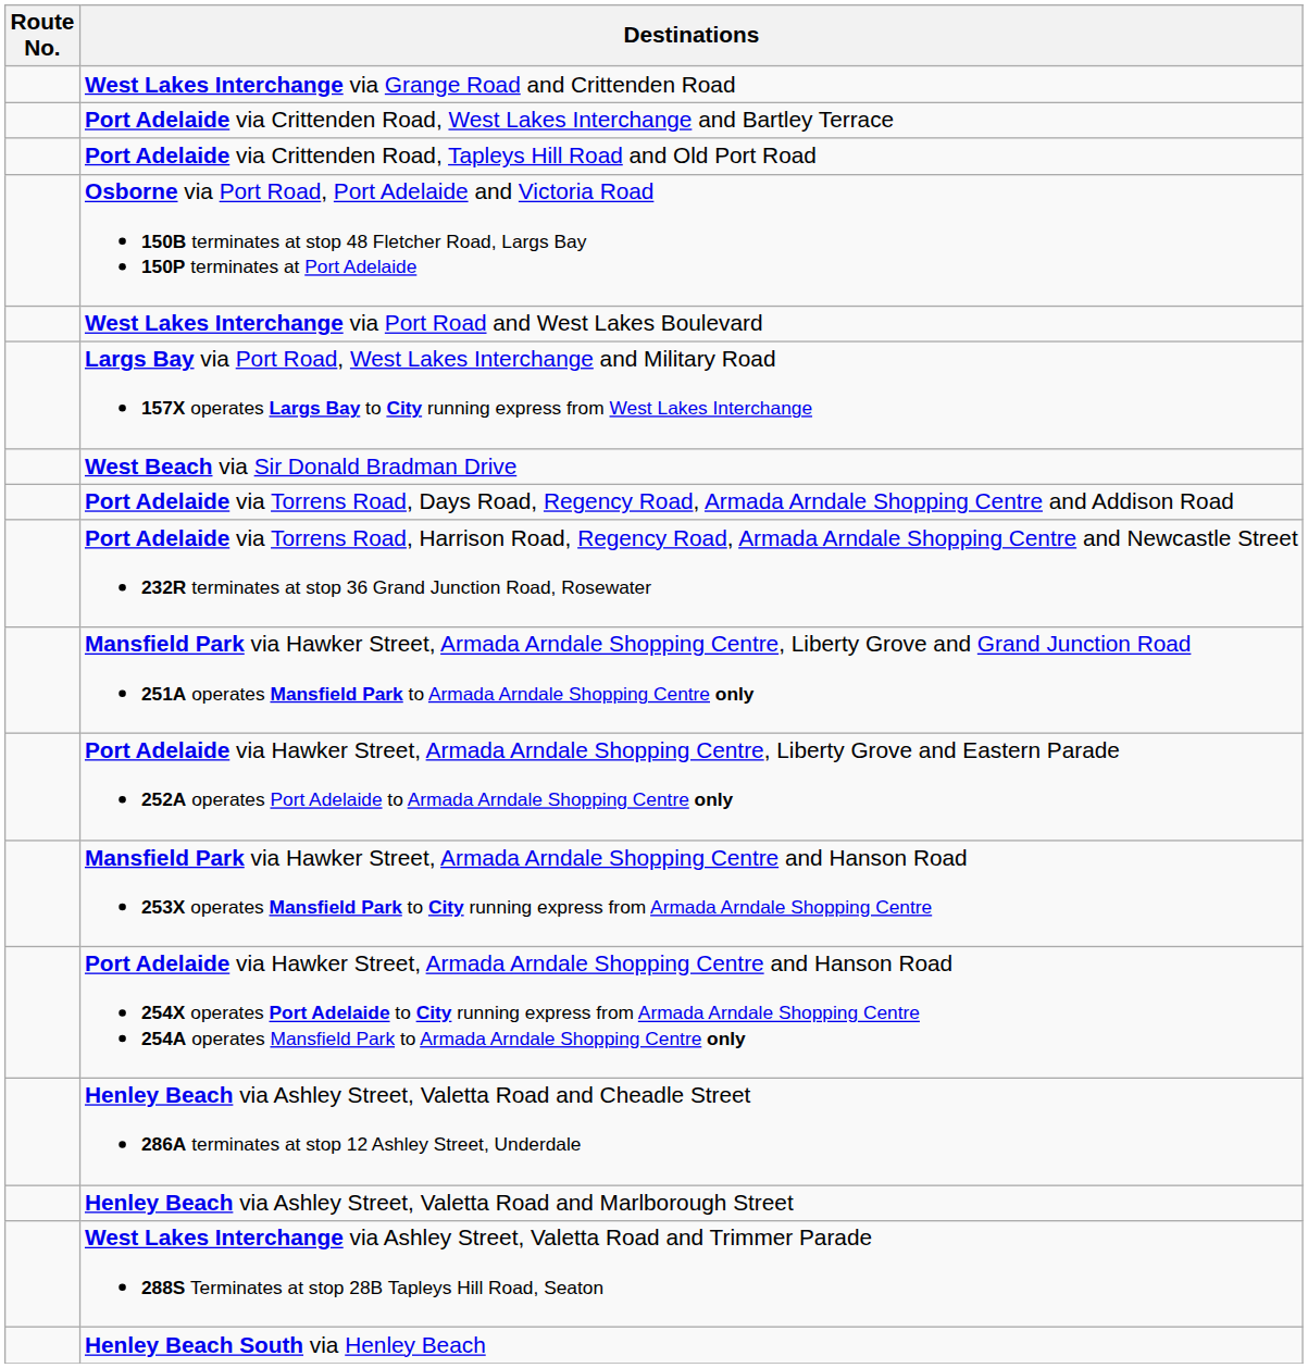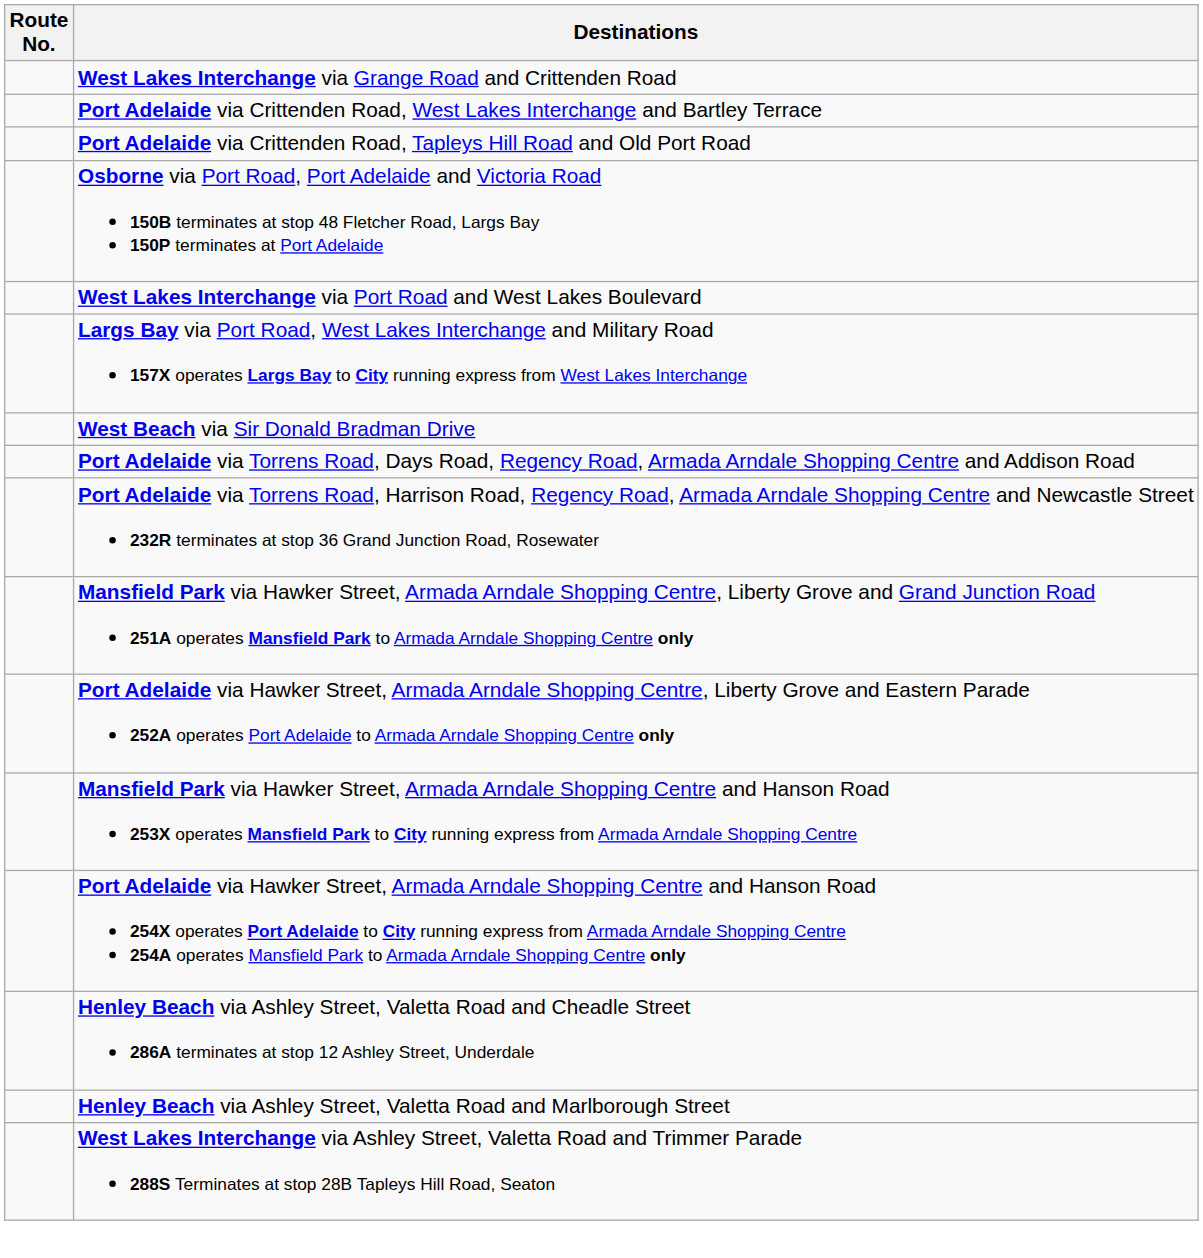 <table class="wikitable">
 <tr>
 <th>Route<br>No.</th>
 <th>Destinations</th>
 </tr>
 <tr>
 <td></td>
 <td><strong><a href='#'>West Lakes Interchange</a></strong> via <a href='#'>Grange Road</a> and Crittenden Road</td>
 </tr>
 <tr>
 <td></td>
 <td><strong><a href='#'>Port Adelaide</a></strong> via Crittenden Road, <a href='#'>West Lakes Interchange</a> and Bartley Terrace</td>
 </tr>
 <tr>
 <td></td>
 <td><strong><a href='#'>Port Adelaide</a></strong> via Crittenden Road, <a href='#'>Tapleys Hill Road</a> and Old Port Road</td>
 </tr>
 <tr>
 <td></td>
 <td><strong><a href='#'>Osborne</a></strong> via <a href='#'>Port Road</a>, <a href='#'>Port Adelaide</a> and <a href='#'>Victoria Road</a><br><ul><li><small> <strong>150B</strong> terminates at stop 48 Fletcher Road, Largs Bay</small></li><li><small> <strong>150P</strong> terminates at <a href='#'>Port Adelaide</a> </small></li></ul></td>
 </tr>
 <tr>
 <td></td>
 <td><strong><a href='#'>West Lakes Interchange</a></strong> via <a href='#'>Port Road</a> and West Lakes Boulevard</td>
 </tr>
 <tr>
 <td></td>
 <td><strong><a href='#'>Largs Bay</a></strong> via <a href='#'>Port Road</a>, <a href='#'>West Lakes Interchange</a> and Military Road<br><ul><li><small><strong>157X</strong> operates <strong><a href='#'>Largs Bay</a></strong> to <strong><a href='#'>City</a></strong> running express from <a href='#'>West Lakes Interchange</a></small></li></ul></td>
 </tr>
 <tr>
 <td></td>
 <td><strong><a href='#'>West Beach</a></strong> via <a href='#'>Sir Donald Bradman Drive</a></td>
 </tr>
 <tr>
 <td></td>
 <td><strong><a href='#'>Port Adelaide</a></strong> via <a href='#'>Torrens Road</a>, Days Road, <a href='#'>Regency Road</a>, <a href='#'>Armada Arndale Shopping Centre</a> and Addison Road</td>
 </tr>
 <tr>
 <td></td>
 <td><strong><a href='#'>Port Adelaide</a></strong> via <a href='#'>Torrens Road</a>, Harrison Road, <a href='#'>Regency Road</a>, <a href='#'>Armada Arndale Shopping Centre</a> and Newcastle Street<br><ul><li><small> <strong>232R</strong> terminates at stop 36 Grand Junction Road, Rosewater</small></li></ul></td>
 </tr>
 <tr>
 <td></td>
 <td><strong><a href='#'>Mansfield Park</a></strong> via Hawker Street, <a href='#'>Armada Arndale Shopping Centre</a>, Liberty Grove and <a href='#'>Grand Junction Road</a><br><ul><li><small> <strong>251A</strong> operates <strong><a href='#'>Mansfield Park</a></strong> to <a href='#'>Armada Arndale Shopping Centre</a> <strong>only</strong></small></li></ul></td>
 </tr>
 <tr>
 <td></td>
 <td><strong><a href='#'>Port Adelaide</a></strong> via Hawker Street, <a href='#'>Armada Arndale Shopping Centre</a>, Liberty Grove and Eastern Parade<br><ul><li><small> <strong>252A</strong> operates <a href='#'>Port Adelaide</a> to <a href='#'>Armada Arndale Shopping Centre</a> <strong>only</strong></small></li></ul></td>
 </tr>
 <tr>
 <td></td>
 <td><strong><a href='#'>Mansfield Park</a></strong> via Hawker Street, <a href='#'>Armada Arndale Shopping Centre</a> and Hanson Road<br><ul><li><small><strong>253X</strong> operates <strong><a href='#'>Mansfield Park</a></strong> to <strong><a href='#'>City</a></strong> running express from <a href='#'>Armada Arndale Shopping Centre</a></small></li></ul></td>
 </tr>
 <tr>
 <td></td>
 <td><strong><a href='#'>Port Adelaide</a></strong> via Hawker Street, <a href='#'>Armada Arndale Shopping Centre</a> and Hanson Road<br><ul><li><small><strong>254X</strong> operates <strong><a href='#'>Port Adelaide</a></strong> to <strong><a href='#'>City</a></strong> running express from <a href='#'>Armada Arndale Shopping Centre</a></small></li><li><small> <strong>254A</strong> operates <a href='#'>Mansfield Park</a> to <a href='#'>Armada Arndale Shopping Centre</a> <strong>only</strong></small></li></ul></td>
 </tr>
 <tr>
 <td></td>
 <td><strong><a href='#'>Henley Beach</a></strong> via Ashley Street, Valetta Road and Cheadle Street<br><ul><li><small> <strong>286A</strong> terminates at stop 12 Ashley Street, Underdale</small></li></ul></td>
 </tr>
 <tr>
 <td></td>
 <td><strong><a href='#'>Henley Beach</a></strong> via Ashley Street, Valetta Road and Marlborough Street</td>
 </tr>
 <tr>
 <td></td>
 <td><strong><a href='#'>West Lakes Interchange</a></strong> via Ashley Street, Valetta Road and Trimmer Parade<br><ul><li><small> <strong>288S</strong> Terminates at stop 28B Tapleys Hill Road, Seaton</small></li></ul></td>
 </tr>
-<tr>
-<td></td>
-<td><strong><a href='#'>Henley Beach South</a></strong> via <a href='#'>Henley Beach</a></td>
-</tr>
 </table>
